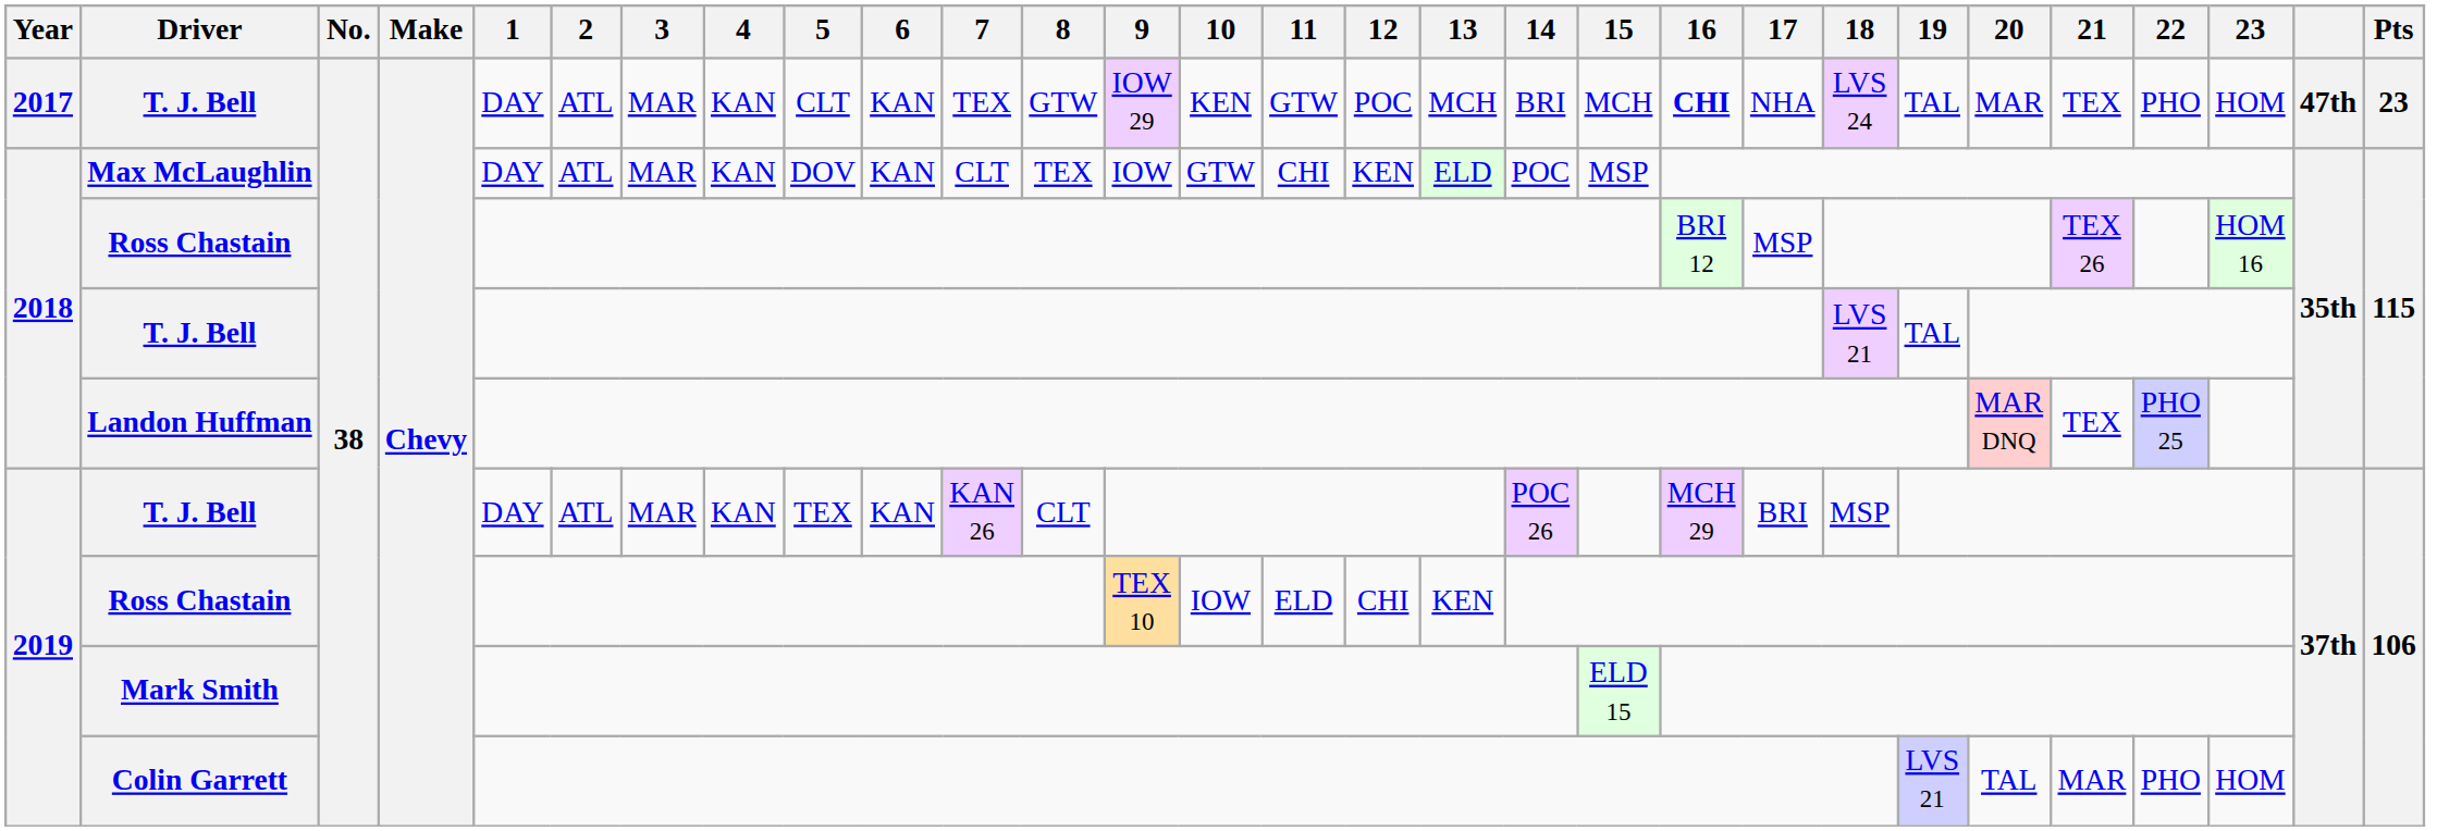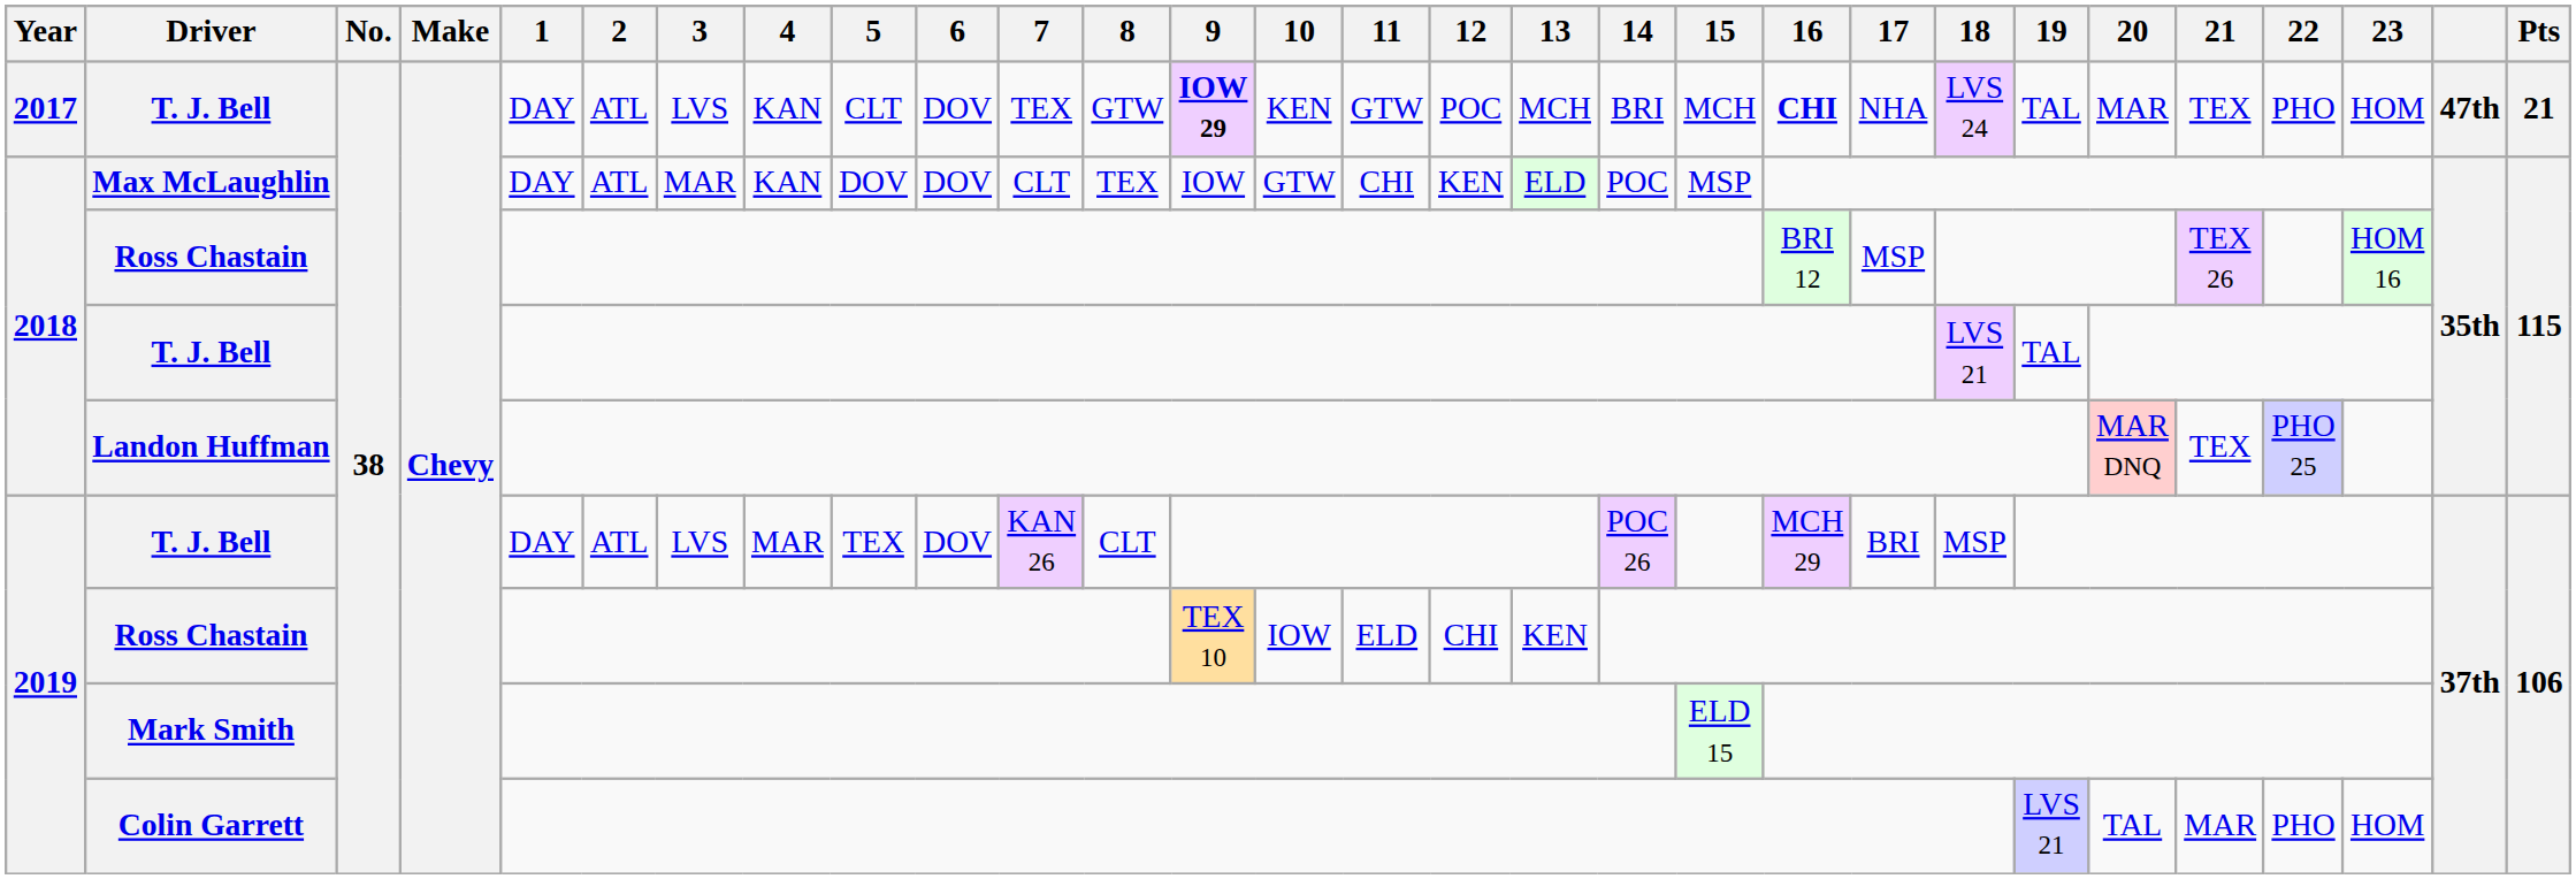 <table class="wikitable" style="text-align:center; font-size:75%">
 <tr>
 <th>Year</th>
 <th>Driver</th>
 <th>No.</th>
 <th>Make</th>
 <th>1</th>
 <th>2</th>
 <th>3</th>
 <th>4</th>
 <th>5</th>
 <th>6</th>
 <th>7</th>
 <th>8</th>
 <th>9</th>
 <th>10</th>
 <th>11</th>
 <th>12</th>
 <th>13</th>
 <th>14</th>
 <th>15</th>
 <th>16</th>
 <th>17</th>
 <th>18</th>
 <th>19</th>
 <th>20</th>
 <th>21</th>
 <th>22</th>
 <th>23</th>
 <th></th>
 <th>Pts</th>
 </tr>
 <tr>
 <th><a href='#'>2017</a></th>
 <th><a href='#'>T. J. Bell</a></th>
 <th rowspan=9>38</th>
 <th rowspan=9><a href='#'>Chevy</a></th>
 <td><a href='#'>DAY</a></td>
 <td><a href='#'>ATL</a></td>
-<td><a href='#'>MAR</a></td>
+<td><a href='#'>LVS</a></td>
 <td><a href='#'>KAN</a></td>
 <td><a href='#'>CLT</a></td>
-<td><a href='#'>KAN</a></td>
+<td><a href='#'>DOV</a></td>
 <td><a href='#'>TEX</a></td>
 <td><a href='#'>GTW</a></td>
-<td style="background:#EFCFFF;"><a href='#'>IOW</a><br><small>29</small></td>
+<td style="background:#EFCFFF;"><strong><a href='#'>IOW</a><br><small>29</small></strong></td>
 <td><a href='#'>KEN</a></td>
 <td><a href='#'>GTW</a></td>
 <td><a href='#'>POC</a></td>
 <td><a href='#'>MCH</a></td>
 <td><a href='#'>BRI</a></td>
 <td><a href='#'>MCH</a></td>
 <td><strong><a href='#'>CHI</a></strong></td>
 <td><a href='#'>NHA</a></td>
 <td style="background:#EFCFFF;"><a href='#'>LVS</a><br><small>24</small></td>
 <td><a href='#'>TAL</a></td>
 <td><a href='#'>MAR</a></td>
 <td><a href='#'>TEX</a></td>
 <td><a href='#'>PHO</a></td>
 <td><a href='#'>HOM</a></td>
 <th>47th</th>
-<th>23</th>
+<th>21</th>
 </tr>
 <tr>
 <th rowspan=4><a href='#'>2018</a></th>
 <th><a href='#'>Max McLaughlin</a></th>
 <td><a href='#'>DAY</a></td>
 <td><a href='#'>ATL</a></td>
 <td><a href='#'>MAR</a></td>
 <td><a href='#'>KAN</a></td>
 <td><a href='#'>DOV</a></td>
-<td><a href='#'>KAN</a></td>
+<td><a href='#'>DOV</a></td>
 <td><a href='#'>CLT</a></td>
 <td><a href='#'>TEX</a></td>
 <td><a href='#'>IOW</a></td>
 <td><a href='#'>GTW</a></td>
 <td><a href='#'>CHI</a></td>
 <td><a href='#'>KEN</a></td>
 <td style="background:#DFFFDF;"><a href='#'>ELD</a><br></td>
 <td><a href='#'>POC</a></td>
 <td><a href='#'>MSP</a></td>
 <td colspan=8></td>
 <th rowspan=4>35th</th>
 <th rowspan=4>115</th>
 </tr>
 <tr>
 <th><a href='#'>Ross Chastain</a></th>
 <td colspan=15></td>
 <td style="background:#DFFFDF;"><a href='#'>BRI</a><br><small>12</small></td>
 <td><a href='#'>MSP</a></td>
 <td colspan=3></td>
 <td style="background:#EFCFFF;"><a href='#'>TEX</a><br><small>26</small></td>
 <td colspan=1></td>
 <td style="background:#DFFFDF;"><a href='#'>HOM</a><br><small>16</small></td>
 </tr>
 <tr>
 <th><a href='#'>T. J. Bell</a></th>
 <td colspan=17></td>
 <td style="background:#EFCFFF;"><a href='#'>LVS</a><br><small>21</small></td>
 <td><a href='#'>TAL</a></td>
 <td colspan=4></td>
 </tr>
 <tr>
 <th><a href='#'>Landon Huffman</a></th>
 <td colspan=19></td>
 <td style="background:#FFCFCF;"><a href='#'>MAR</a><br><small>DNQ</small></td>
 <td><a href='#'>TEX</a></td>
 <td style="background:#CFCFFF;"><a href='#'>PHO</a><br><small>25</small></td>
 <td colspan=1></td>
 </tr>
 <tr>
 <th rowspan=4><a href='#'>2019</a></th>
 <th><a href='#'>T. J. Bell</a></th>
 <td><a href='#'>DAY</a></td>
 <td><a href='#'>ATL</a></td>
+<td><a href='#'>LVS</a></td>
 <td><a href='#'>MAR</a></td>
-<td><a href='#'>KAN</a></td>
 <td><a href='#'>TEX</a></td>
-<td><a href='#'>KAN</a></td>
+<td><a href='#'>DOV</a></td>
 <td style="background:#EFCFFF;"><a href='#'>KAN</a><br><small>26</small></td>
 <td><a href='#'>CLT</a></td>
 <td colspan=5></td>
 <td style="background:#EFCFFF;"><a href='#'>POC</a><br><small>26</small></td>
 <td colspan=1></td>
 <td style="background:#EFCFFF;"><a href='#'>MCH</a><br><small>29</small></td>
 <td><a href='#'>BRI</a></td>
 <td><a href='#'>MSP</a></td>
 <td colspan=5></td>
 <th rowspan=4>37th</th>
 <th rowspan=4>106</th>
 </tr>
 <tr>
 <th><a href='#'>Ross Chastain</a></th>
 <td colspan=8></td>
 <td style="background:#FFDF9F;"><a href='#'>TEX</a><br><small>10</small></td>
 <td><a href='#'>IOW</a></td>
 <td><a href='#'>ELD</a></td>
 <td><a href='#'>CHI</a></td>
 <td><a href='#'>KEN</a></td>
 <td colspan=10></td>
 </tr>
 <tr>
 <th><a href='#'>Mark Smith</a></th>
 <td colspan=14></td>
 <td style="background-color:#DFFFDF"><a href='#'>ELD</a><br><small>15</small></td>
 <td colspan=8></td>
 </tr>
 <tr>
 <th><a href='#'>Colin Garrett</a></th>
 <td colspan=18></td>
 <td style="background:#CFCFFF;"><a href='#'>LVS</a><br><small>21</small></td>
 <td><a href='#'>TAL</a></td>
 <td><a href='#'>MAR</a></td>
 <td><a href='#'>PHO</a></td>
 <td><a href='#'>HOM</a></td>
 </tr>
 </table>
